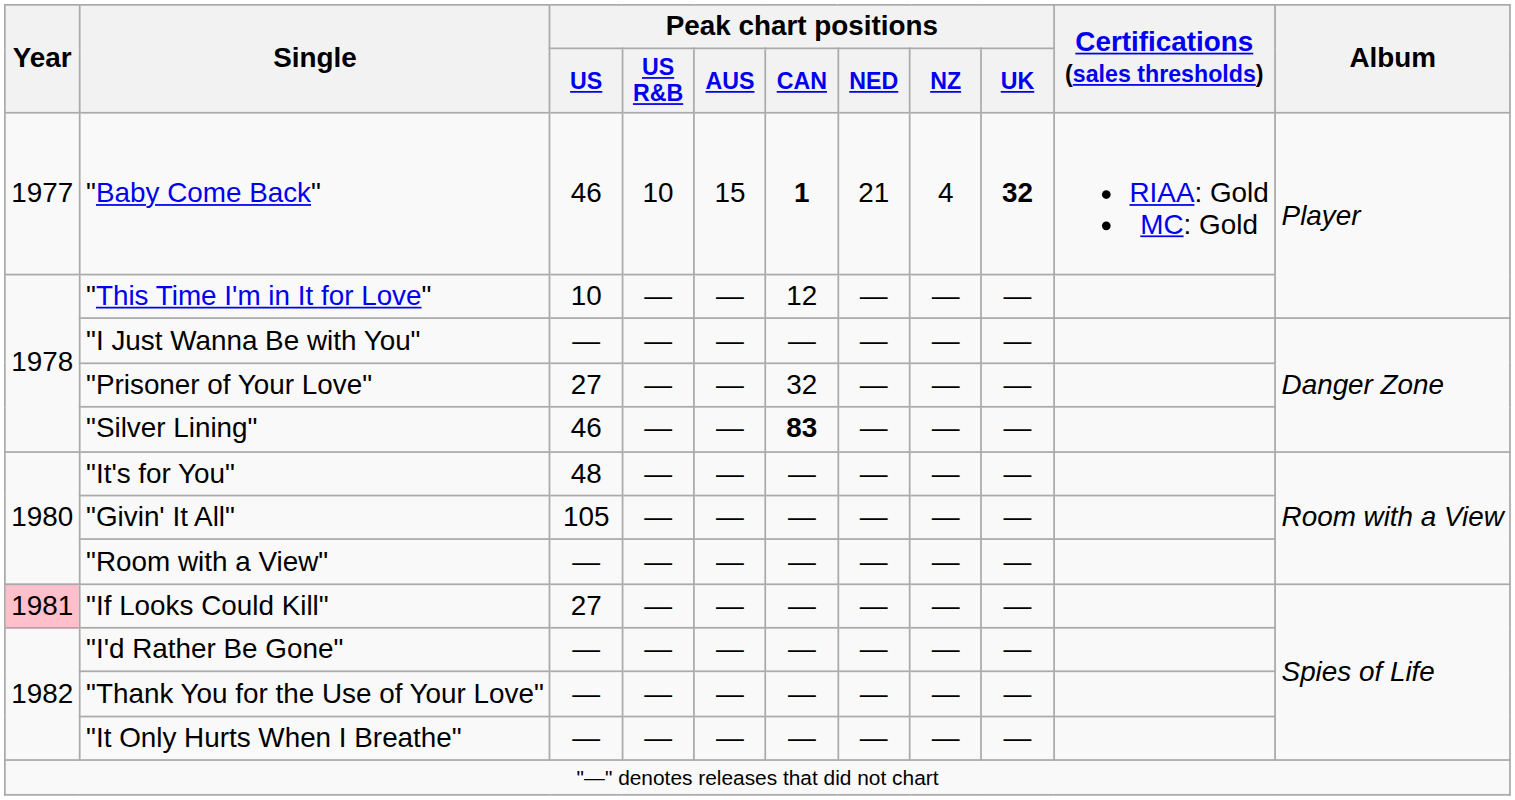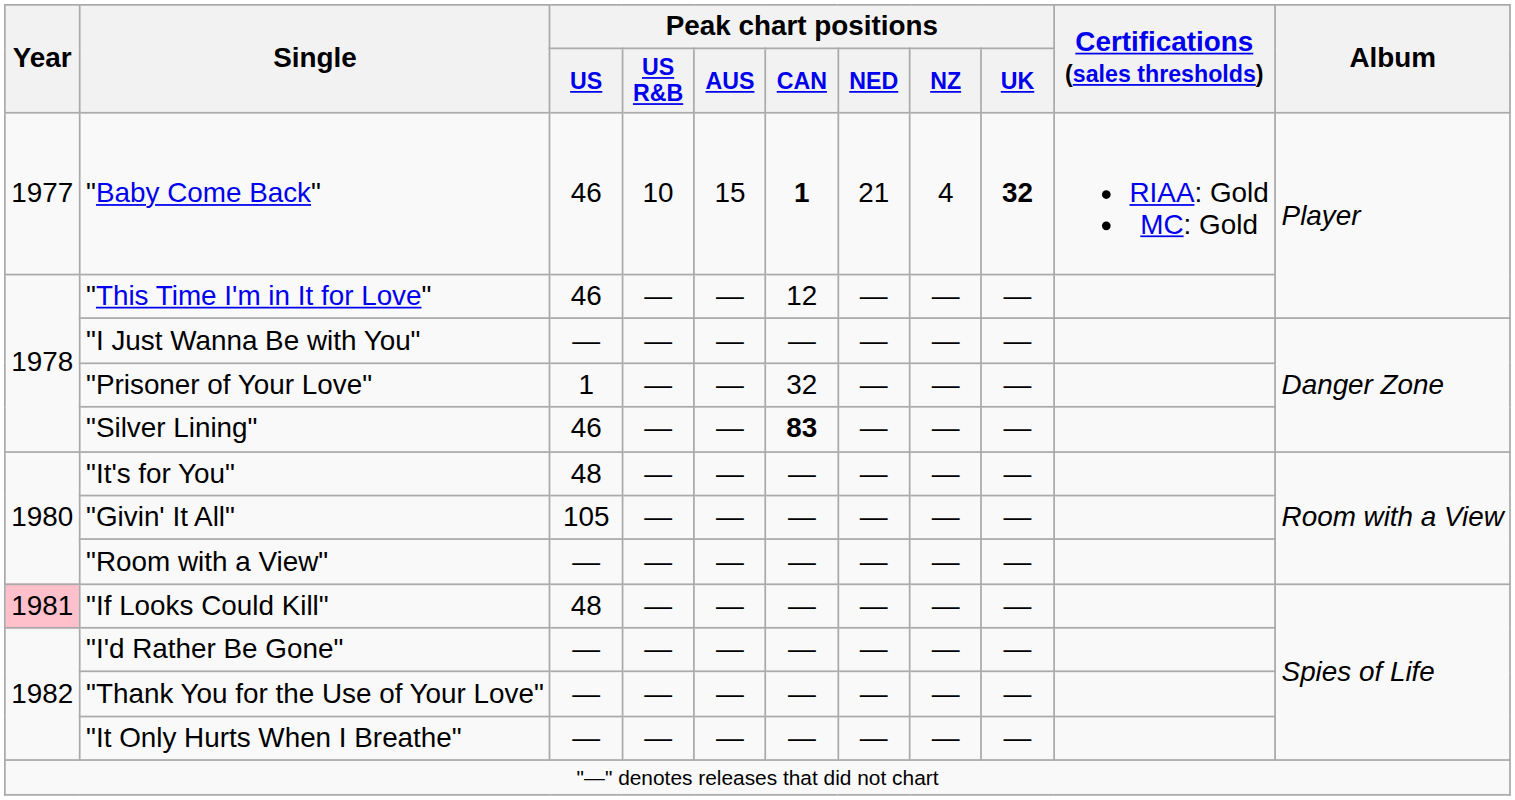 <table class="wikitable" style="text-align:center;">
 <tr>
 <th rowspan="2">Year</th>
 <th rowspan="2">Single</th>
 <th colspan="7">Peak chart positions</th>
 <th rowspan="2"><a href='#'>Certifications</a><br><small>(<a href='#'>sales thresholds</a>)</small></th>
 <th rowspan="2">Album</th>
 </tr>
 <tr style="font-size:smaller;">
 <th width="35"><a href='#'>US</a><br></th>
 <th width="35"><a href='#'>US R&B</a><br></th>
 <th width="35"><a href='#'>AUS</a><br></th>
 <th width="35"><a href='#'>CAN</a><br></th>
 <th width="35"><a href='#'>NED</a><br></th>
 <th width="35"><a href='#'>NZ</a><br></th>
 <th width="35"><a href='#'>UK</a><br></th>
 </tr>
 <tr>
 <td>1977</td>
 <td align="left">"<a href='#'>Baby Come Back</a>"</td>
 <td>46</td>
 <td>10</td>
 <td>15</td>
 <td><strong>1</strong></td>
 <td>21</td>
 <td>4</td>
 <td><strong>32</strong></td>
 <td><br><ul><li><a href='#'>RIAA</a>: Gold</li><li><a href='#'>MC</a>: Gold</li></ul></td>
 <td align="left" rowspan="2"><em>Player</em></td>
 </tr>
 <tr>
 <td rowspan="4">1978</td>
 <td align="left">"<a href='#'>This Time I'm in It for Love</a>"</td>
-<td>10</td>
+<td>46</td>
 <td>—</td>
 <td>—</td>
 <td>12</td>
 <td>—</td>
 <td>—</td>
 <td>—</td>
 <td></td>
 </tr>
 <tr>
 <td align="left">"I Just Wanna Be with You"</td>
 <td>—</td>
 <td>—</td>
 <td>—</td>
 <td>—</td>
 <td>—</td>
 <td>—</td>
 <td>—</td>
 <td></td>
 <td align="left" rowspan="3"><em>Danger Zone</em></td>
 </tr>
 <tr>
 <td align="left">"Prisoner of Your Love"</td>
-<td>27</td>
+<td>1</td>
 <td>—</td>
 <td>—</td>
 <td>32</td>
 <td>—</td>
 <td>—</td>
 <td>—</td>
 <td></td>
 </tr>
 <tr>
 <td align="left">"Silver Lining"</td>
 <td>46</td>
 <td>—</td>
 <td>—</td>
 <td><strong>83</strong></td>
 <td>—</td>
 <td>—</td>
 <td>—</td>
 <td></td>
 </tr>
 <tr>
 <td rowspan="3">1980</td>
 <td align="left">"It's for You"</td>
 <td>48</td>
 <td>—</td>
 <td>—</td>
 <td>—</td>
 <td>—</td>
 <td>—</td>
 <td>—</td>
 <td></td>
 <td align="left" rowspan="3"><em>Room with a View</em></td>
 </tr>
 <tr>
 <td align="left">"Givin' It All"</td>
 <td>105</td>
 <td>—</td>
 <td>—</td>
 <td>—</td>
 <td>—</td>
 <td>—</td>
 <td>—</td>
 <td></td>
 </tr>
 <tr>
 <td align="left">"Room with a View"</td>
 <td>—</td>
 <td>—</td>
 <td>—</td>
 <td>—</td>
 <td>—</td>
 <td>—</td>
 <td>—</td>
 <td></td>
 </tr>
 <tr>
 <td style="background: pink;">1981</td>
 <td align="left">"If Looks Could Kill"</td>
-<td>27</td>
+<td>48</td>
 <td>—</td>
 <td>—</td>
 <td>—</td>
 <td>—</td>
 <td>—</td>
 <td>—</td>
 <td></td>
 <td align="left" rowspan="4"><em>Spies of Life</em></td>
 </tr>
 <tr>
 <td rowspan="3">1982</td>
 <td align="left">"I'd Rather Be Gone"</td>
 <td>—</td>
 <td>—</td>
 <td>—</td>
 <td>—</td>
 <td>—</td>
 <td>—</td>
 <td>—</td>
 <td></td>
 </tr>
 <tr>
 <td align="left">"Thank You for the Use of Your Love"</td>
 <td>—</td>
 <td>—</td>
 <td>—</td>
 <td>—</td>
 <td>—</td>
 <td>—</td>
 <td>—</td>
 <td></td>
 </tr>
 <tr>
 <td align="left">"It Only Hurts When I Breathe"</td>
 <td>—</td>
 <td>—</td>
 <td>—</td>
 <td>—</td>
 <td>—</td>
 <td>—</td>
 <td>—</td>
 <td></td>
 </tr>
 <tr>
 <td colspan="15" style="font-size:9pt">"—" denotes releases that did not chart</td>
 </tr>
 </table>
